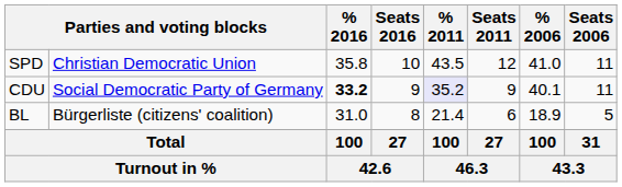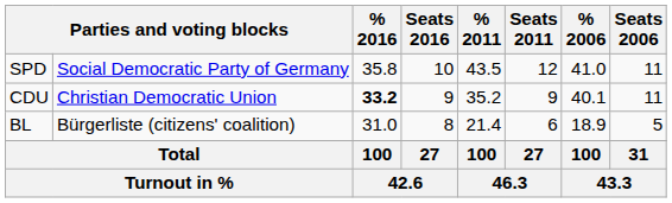 <table class="wikitable">
 <tr -->
 <th colspan=2>Parties and voting blocks</th>
 <th align="center">%<br>2016</th>
 <th align="center">Seats<br>2016</th>
 <th align="center">%<br>2011</th>
 <th align="center">Seats<br>2011</th>
 <th align="center">%<br>2006</th>
 <th align="center">Seats<br>2006</th>
 </tr>
 <tr --->
 <td>SPD</td>
-<td><a href='#'>Christian Democratic Union</a></td>
+<td><a href='#'>Social Democratic Party of Germany</a></td>
 <td align="right">35.8</td>
 <td align="right">10</td>
 <td align="right">43.5</td>
 <td align="right">12</td>
 <td align="right">41.0</td>
 <td align="right">11</td>
 </tr>
 <tr --->
 <td>CDU</td>
-<td><a href='#'>Social Democratic Party of Germany</a></td>
+<td><a href='#'>Christian Democratic Union</a></td>
 <td align="right"><strong>33.2</strong></td>
 <td align="right">9</td>
-<td align="right" style="background: lavender;">35.2</td>
+<td align="right">35.2</td>
 <td align="right">9</td>
 <td align="right">40.1</td>
 <td align="right">11</td>
 </tr>
 <tr --->
 <td>BL</td>
 <td>Bürgerliste (citizens' coalition)</td>
 <td align="right">31.0</td>
 <td align="right">8</td>
 <td align="right">21.4</td>
 <td align="right">6</td>
 <td align="right">18.9</td>
 <td align="right">5</td>
 </tr>
 <tr --->
 </tr>
 <tr -- class="hintergrundfarbe5">
 <th colspan=2>Total</th>
 <th align="right">100</th>
 <th align="right">27</th>
 <th align="right">100</th>
 <th align="right">27</th>
 <th align="right">100</th>
 <th align="right">31</th>
 </tr>
 <tr -->
 <th colspan=2>Turnout in %</th>
 <th colspan=2 align="right">42.6</th>
 <th colspan=2 align="right">46.3</th>
 <th colspan=2 align="right">43.3</th>
 </tr>
 </table>
